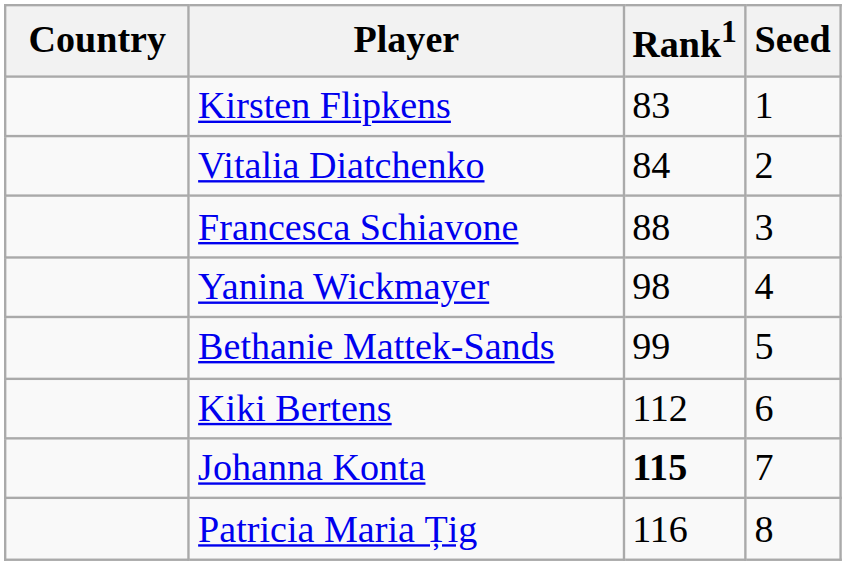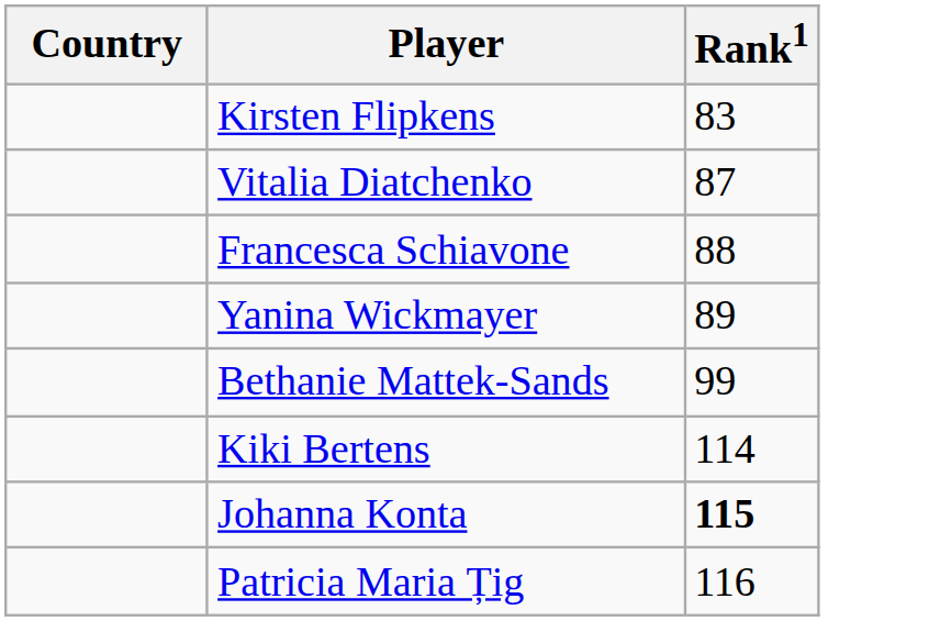 <table class="sortable wikitable">
 <tr>
 <th style="width:70px;">Country</th>
 <th style="width:175px;">Player</th>
 <th>Rank<sup>1</sup></th>
-<th>Seed</th>
 </tr>
 <tr>
 <td></td>
 <td><a href='#'>Kirsten Flipkens</a></td>
 <td>83</td>
-<td>1</td>
 </tr>
 <tr>
 <td></td>
 <td><a href='#'>Vitalia Diatchenko</a></td>
-<td>84</td>
-<td>2</td>
+<td>87</td>
 </tr>
 <tr>
 <td></td>
 <td><a href='#'>Francesca Schiavone</a></td>
 <td>88</td>
-<td>3</td>
 </tr>
 <tr>
 <td></td>
 <td><a href='#'>Yanina Wickmayer</a></td>
-<td>98</td>
-<td>4</td>
+<td>89</td>
 </tr>
 <tr>
 <td></td>
 <td><a href='#'>Bethanie Mattek-Sands</a></td>
 <td>99</td>
-<td>5</td>
 </tr>
 <tr>
 <td></td>
 <td><a href='#'>Kiki Bertens</a></td>
-<td>112</td>
-<td>6</td>
+<td>114</td>
 </tr>
 <tr>
 <td></td>
 <td><a href='#'>Johanna Konta</a></td>
 <td><strong>115</strong></td>
-<td>7</td>
 </tr>
 <tr>
 <td></td>
 <td><a href='#'>Patricia Maria Țig</a></td>
 <td>116</td>
-<td>8</td>
 </tr>
 </table>
